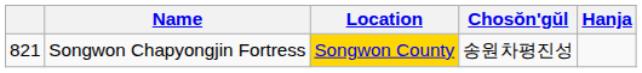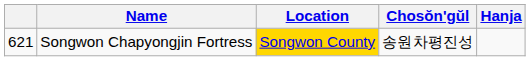 <table class="wikitable">
 <tr>
 <th></th>
 <th><a href='#'>Name</a></th>
 <th><a href='#'>Location</a></th>
 <th><a href='#'>Chosŏn'gŭl</a></th>
 <th><a href='#'>Hanja</a></th>
 </tr>
 <tr>
-<td>821</td>
+<td>621</td>
 <td>Songwon Chapyongjin Fortress</td>
 <td style="background: gold;"><a href='#'>Songwon County</a></td>
 <td>송원차평진성</td>
 <td></td>
 </tr>
 </table>
